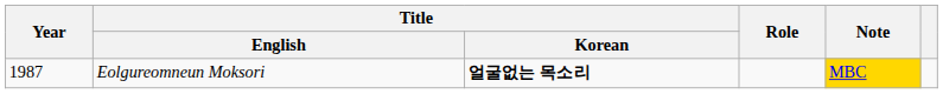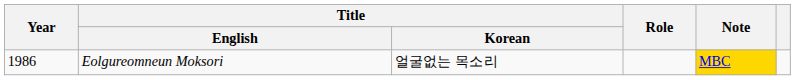 <table class="wikitable" style="clear:none; font-size:100%; padding:0 auto; width:100%; margin:auto">
 <tr>
 <th rowspan="2" scope="col">Year</th>
 <th colspan="2" scope="col">Title</th>
 <th rowspan="2" scope="col">Role</th>
 <th rowspan="2" scope="col">Note</th>
 <th rowspan="2" scope="col" class="unsortable"></th>
 </tr>
 <tr>
 <th>English</th>
 <th>Korean</th>
 </tr>
 <tr>
-<td>1987</td>
+<td>1986</td>
 <td><em>Eolgureomneun Moksori</em></td>
-<td><strong>얼굴없는 목소리</strong></td>
+<td>얼굴없는 목소리</td>
 <td></td>
 <td style="background: gold;"><a href='#'>MBC</a></td>
 <td></td>
 </tr>
 </table>
